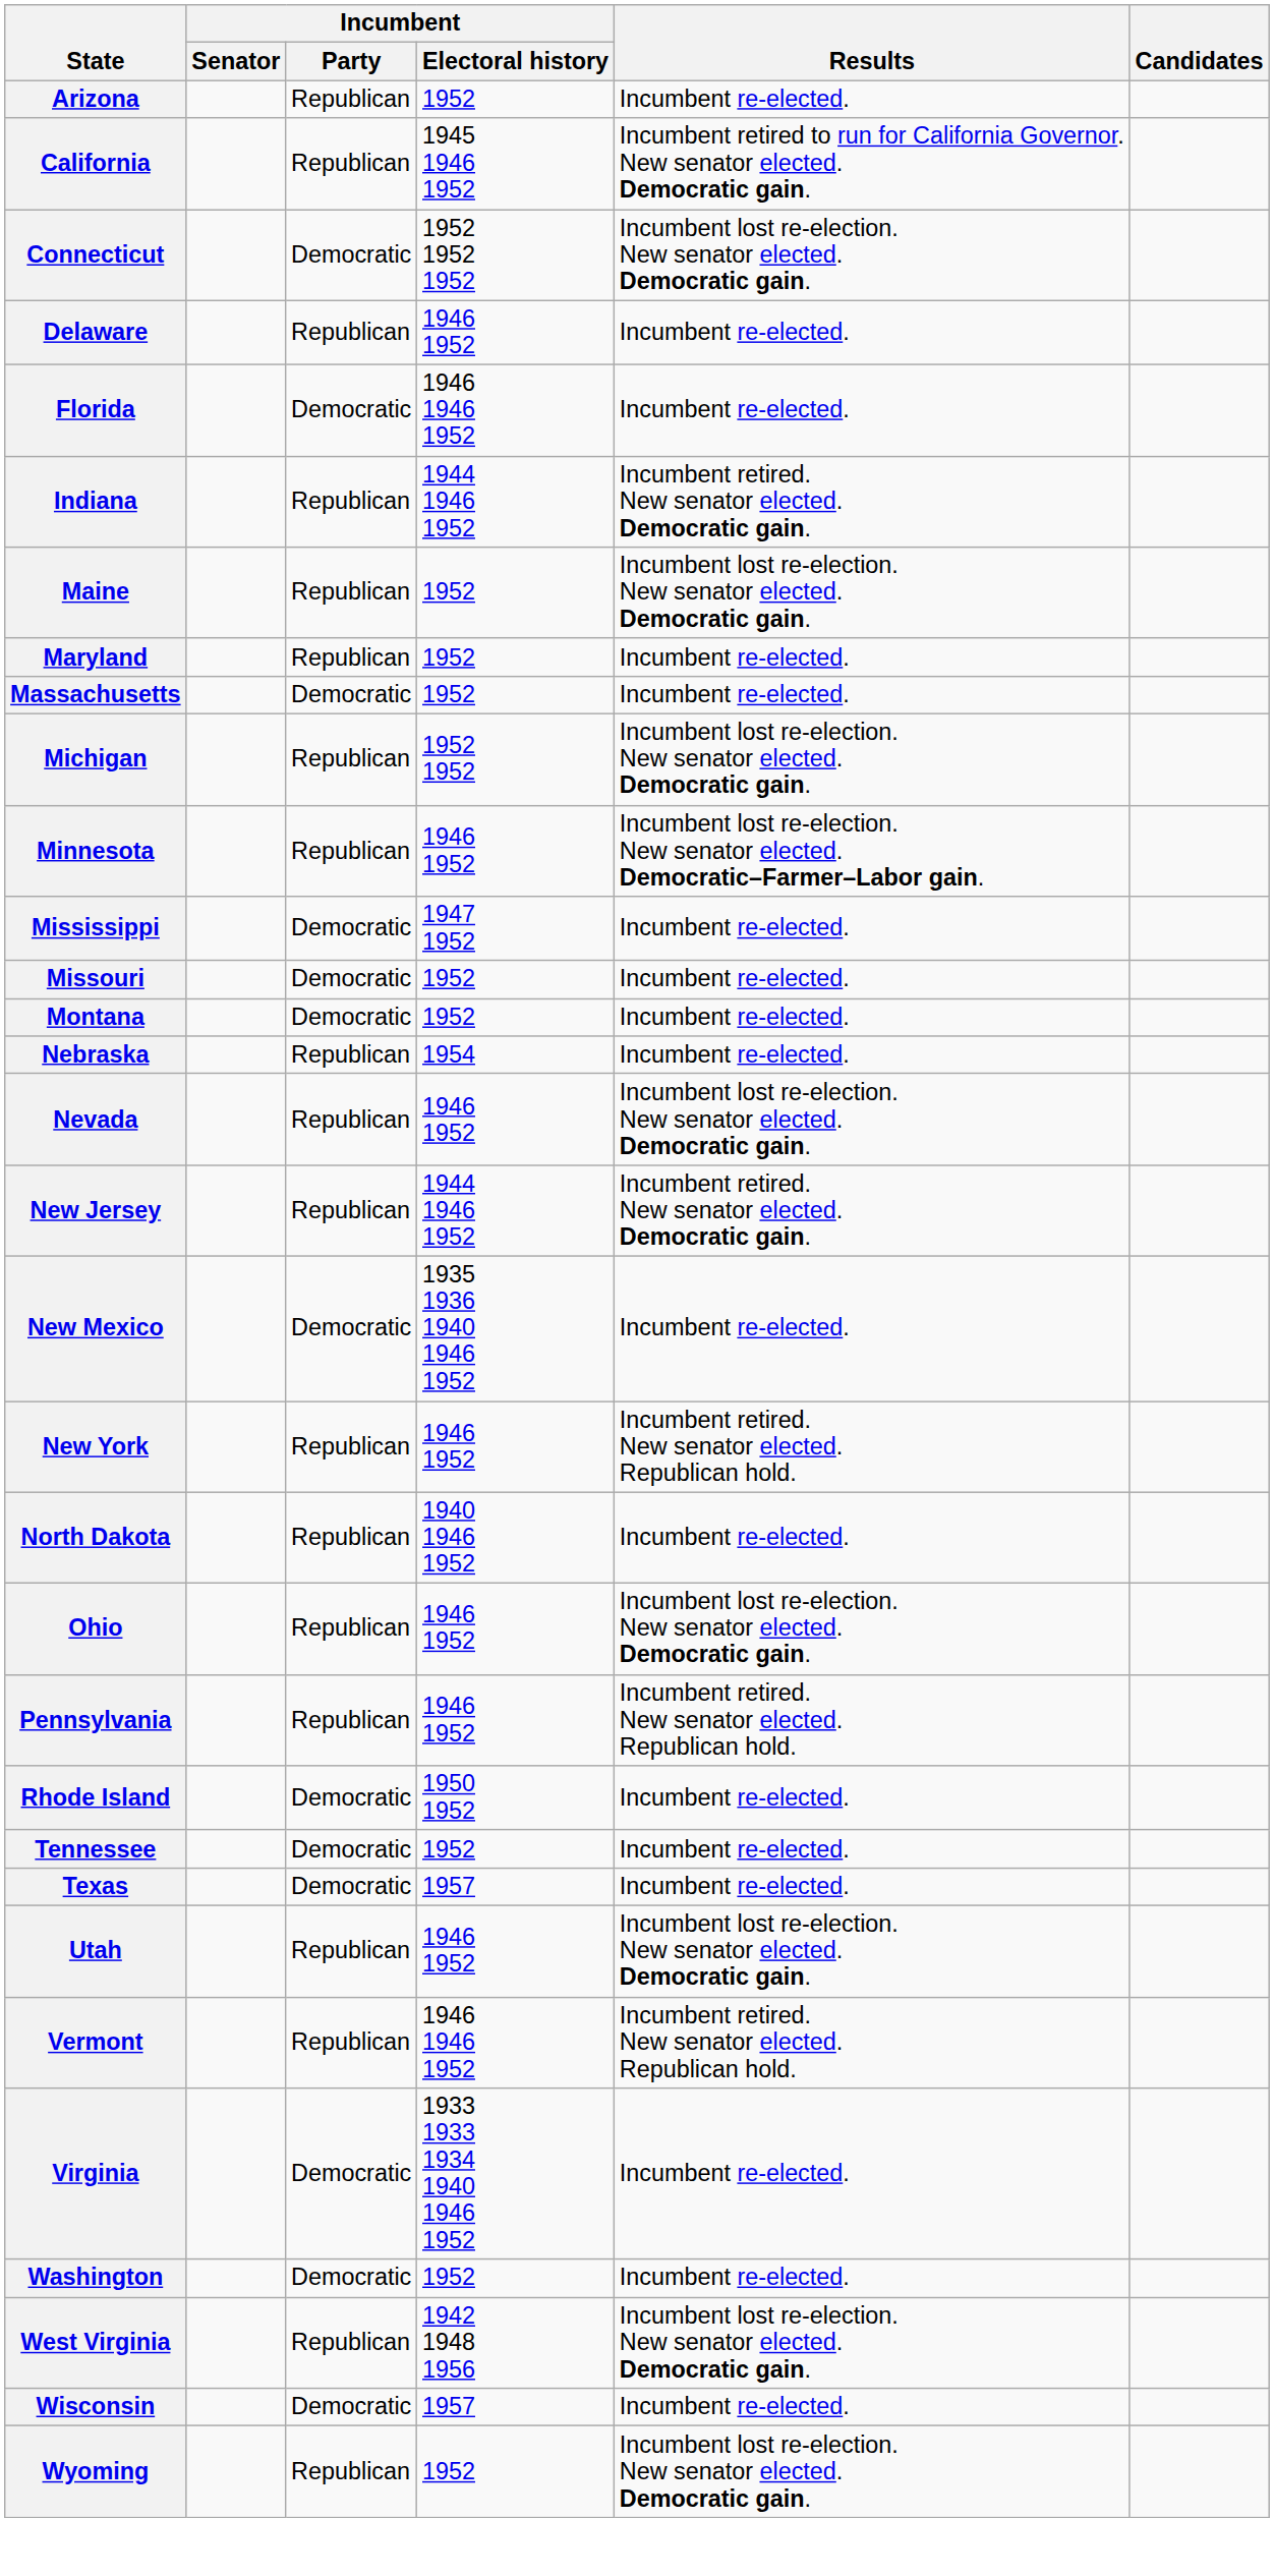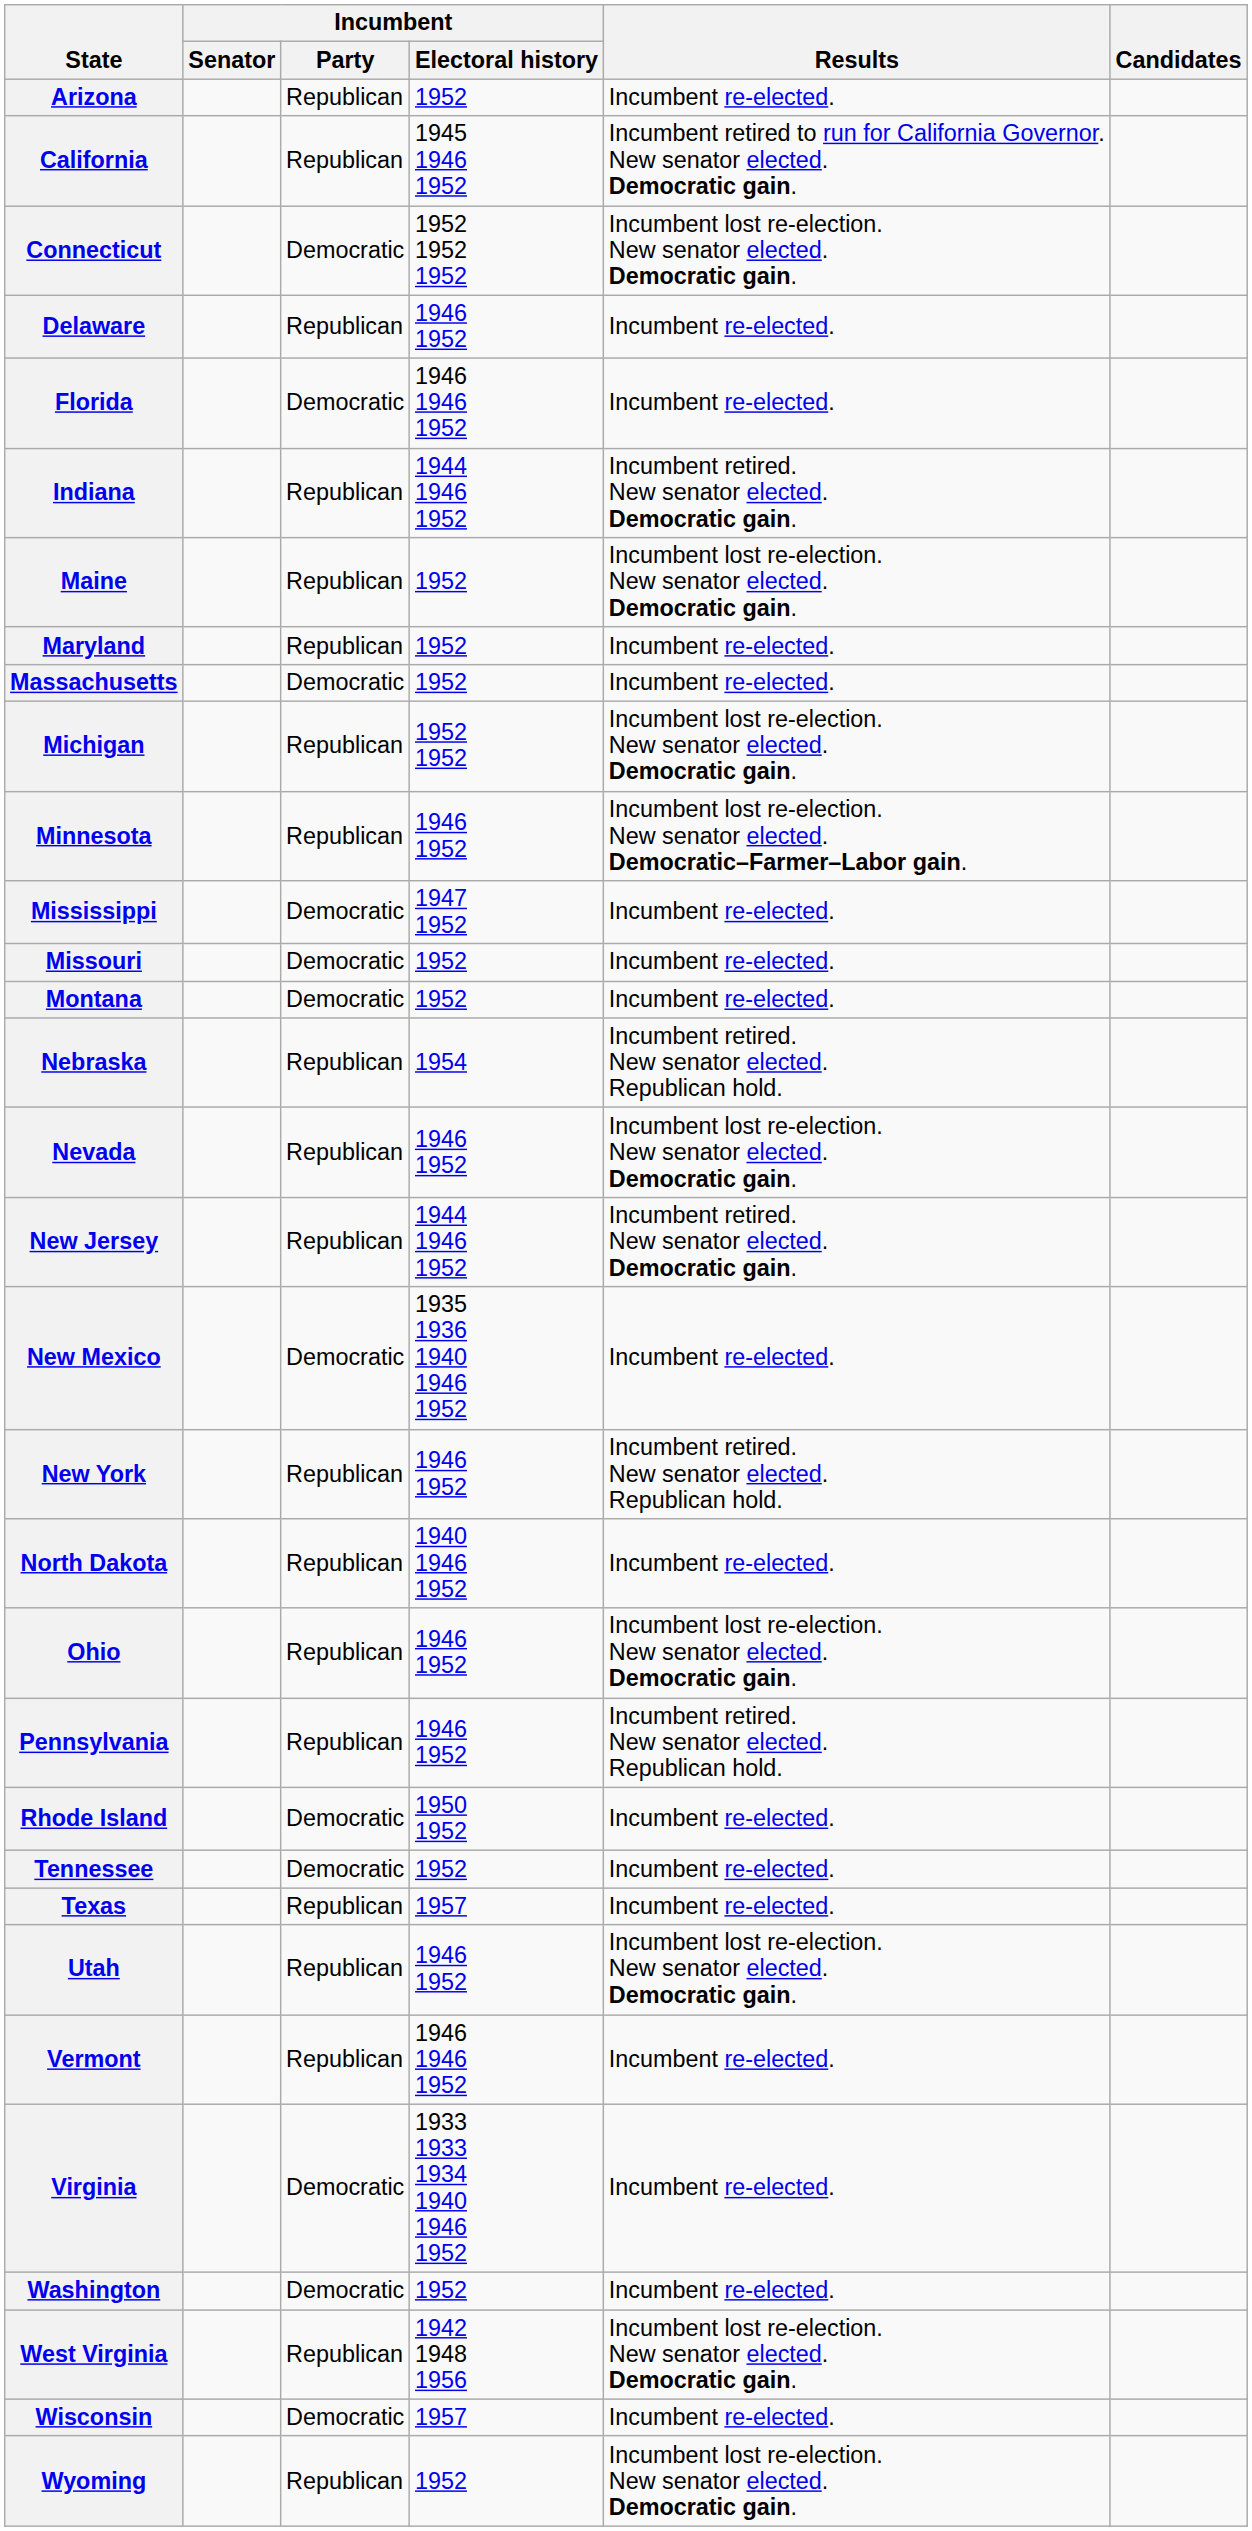 <table class="wikitable sortable">
 <tr valign=bottom>
 <th rowspan=2>State</th>
 <th colspan=3>Incumbent</th>
 <th rowspan=2>Results</th>
 <th rowspan=2>Candidates</th>
 </tr>
 <tr>
 <th>Senator</th>
 <th>Party</th>
 <th>Electoral history</th>
 </tr>
 <tr>
 <th><a href='#'>Arizona</a></th>
 <td></td>
 <td>Republican</td>
 <td nowrap><a href='#'>1952</a></td>
 <td>Incumbent <a href='#'>re-elected</a>.</td>
 <td nowrap></td>
 </tr>
 <tr>
 <th><a href='#'>California</a></th>
 <td></td>
 <td>Republican</td>
 <td nowrap>1945 <br><a href='#'>1946 </a><br><a href='#'>1952</a></td>
 <td>Incumbent retired to <a href='#'>run for California Governor</a>.<br>New senator <a href='#'>elected</a>.<br><strong>Democratic gain</strong>.</td>
 <td nowrap></td>
 </tr>
 <tr>
 <th><a href='#'>Connecticut</a></th>
 <td></td>
 <td>Democratic</td>
 <td nowrap>1952 <br>1952 <br><a href='#'>1952</a></td>
 <td>Incumbent lost re-election.<br>New senator <a href='#'>elected</a>.<br><strong>Democratic gain</strong>.</td>
 <td nowrap></td>
 </tr>
 <tr>
 <th><a href='#'>Delaware</a></th>
 <td></td>
 <td>Republican</td>
 <td nowrap><a href='#'>1946</a><br><a href='#'>1952</a></td>
 <td>Incumbent <a href='#'>re-elected</a>.</td>
 <td nowrap></td>
 </tr>
 <tr>
 <th><a href='#'>Florida</a></th>
 <td></td>
 <td>Democratic</td>
 <td nowrap>1946 <br><a href='#'>1946</a><br><a href='#'>1952</a></td>
 <td>Incumbent <a href='#'>re-elected</a>.</td>
 <td nowrap></td>
 </tr>
 <tr>
 <th><a href='#'>Indiana</a></th>
 <td></td>
 <td>Republican</td>
 <td nowrap><a href='#'>1944 </a><br><a href='#'>1946</a><br><a href='#'>1952</a></td>
 <td>Incumbent retired.<br>New senator <a href='#'>elected</a>.<br><strong>Democratic gain</strong>.</td>
 <td nowrap></td>
 </tr>
 <tr>
 <th><a href='#'>Maine</a></th>
 <td></td>
 <td>Republican</td>
 <td nowrap><a href='#'>1952</a></td>
 <td>Incumbent lost re-election.<br>New senator <a href='#'>elected</a>.<br><strong>Democratic gain</strong>.</td>
 <td nowrap></td>
 </tr>
 <tr>
 <th><a href='#'>Maryland</a></th>
 <td></td>
 <td>Republican</td>
 <td nowrap><a href='#'>1952</a></td>
 <td>Incumbent <a href='#'>re-elected</a>.</td>
 <td nowrap></td>
 </tr>
 <tr>
 <th><a href='#'>Massachusetts</a></th>
 <td></td>
 <td>Democratic</td>
 <td nowrap><a href='#'>1952</a></td>
 <td>Incumbent <a href='#'>re-elected</a>.</td>
 <td nowrap></td>
 </tr>
 <tr>
 <th><a href='#'>Michigan</a></th>
 <td></td>
 <td>Republican</td>
 <td nowrap><a href='#'>1952 </a><br><a href='#'>1952</a></td>
 <td>Incumbent lost re-election.<br>New senator <a href='#'>elected</a>.<br><strong>Democratic gain</strong>.</td>
 <td nowrap></td>
 </tr>
 <tr>
 <th><a href='#'>Minnesota</a></th>
 <td></td>
 <td>Republican</td>
 <td nowrap><a href='#'>1946</a><br><a href='#'>1952</a></td>
 <td>Incumbent lost re-election.<br>New senator <a href='#'>elected</a>.<br><strong>Democratic–Farmer–Labor gain</strong>.</td>
 <td nowrap></td>
 </tr>
 <tr>
 <th><a href='#'>Mississippi</a></th>
 <td></td>
 <td>Democratic</td>
 <td nowrap><a href='#'>1947 </a><br><a href='#'>1952</a></td>
 <td>Incumbent <a href='#'>re-elected</a>.</td>
 <td nowrap></td>
 </tr>
 <tr>
 <th><a href='#'>Missouri</a></th>
 <td></td>
 <td>Democratic</td>
 <td nowrap><a href='#'>1952</a></td>
 <td>Incumbent <a href='#'>re-elected</a>.</td>
 <td nowrap></td>
 </tr>
 <tr>
 <th><a href='#'>Montana</a></th>
 <td></td>
 <td>Democratic</td>
 <td nowrap><a href='#'>1952</a></td>
 <td>Incumbent <a href='#'>re-elected</a>.</td>
 <td nowrap></td>
 </tr>
 <tr>
 <th><a href='#'>Nebraska</a></th>
 <td></td>
 <td>Republican</td>
 <td nowrap><a href='#'>1954 </a></td>
-<td>Incumbent <a href='#'>re-elected</a>.</td>
+<td>Incumbent retired.<br>New senator <a href='#'>elected</a>.<br>Republican hold.</td>
 <td nowrap></td>
 </tr>
 <tr>
 <th><a href='#'>Nevada</a></th>
 <td></td>
 <td>Republican</td>
 <td nowrap><a href='#'>1946</a><br><a href='#'>1952</a></td>
 <td>Incumbent lost re-election.<br>New senator <a href='#'>elected</a>.<br><strong>Democratic gain</strong>.</td>
 <td nowrap></td>
 </tr>
 <tr>
 <th><a href='#'>New Jersey</a></th>
 <td></td>
 <td>Republican</td>
 <td nowrap><a href='#'>1944 </a><br><a href='#'>1946</a><br><a href='#'>1952</a></td>
 <td>Incumbent retired.<br>New senator <a href='#'>elected</a>.<br><strong>Democratic gain</strong>.</td>
 <td nowrap></td>
 </tr>
 <tr>
 <th><a href='#'>New Mexico</a></th>
 <td></td>
 <td>Democratic</td>
 <td nowrap>1935 <br><a href='#'>1936 </a><br><a href='#'>1940</a><br><a href='#'>1946</a><br><a href='#'>1952</a></td>
 <td>Incumbent <a href='#'>re-elected</a>.</td>
 <td nowrap></td>
 </tr>
 <tr>
 <th><a href='#'>New York</a></th>
 <td></td>
 <td>Republican</td>
 <td nowrap><a href='#'>1946</a><br><a href='#'>1952</a></td>
 <td>Incumbent retired.<br>New senator <a href='#'>elected</a>.<br>Republican hold.</td>
 <td nowrap></td>
 </tr>
 <tr>
 <th><a href='#'>North Dakota</a></th>
 <td></td>
 <td>Republican</td>
 <td nowrap><a href='#'>1940</a><br><a href='#'>1946</a><br><a href='#'>1952</a></td>
 <td>Incumbent <a href='#'>re-elected</a>.</td>
 <td nowrap></td>
 </tr>
 <tr>
 <th><a href='#'>Ohio</a></th>
 <td></td>
 <td>Republican</td>
 <td nowrap><a href='#'>1946</a><br><a href='#'>1952</a></td>
 <td>Incumbent lost re-election.<br>New senator <a href='#'>elected</a>.<br><strong>Democratic gain</strong>.</td>
 <td nowrap></td>
 </tr>
 <tr>
 <th><a href='#'>Pennsylvania</a></th>
 <td></td>
 <td>Republican</td>
 <td nowrap><a href='#'>1946</a><br><a href='#'>1952</a></td>
 <td>Incumbent retired.<br>New senator <a href='#'>elected</a>.<br>Republican hold.</td>
 <td nowrap></td>
 </tr>
 <tr>
 <th><a href='#'>Rhode Island</a></th>
 <td></td>
 <td>Democratic</td>
 <td nowrap><a href='#'>1950 </a><br><a href='#'>1952</a></td>
 <td>Incumbent <a href='#'>re-elected</a>.</td>
 <td nowrap></td>
 </tr>
 <tr>
 <th><a href='#'>Tennessee</a></th>
 <td></td>
 <td>Democratic</td>
 <td nowrap><a href='#'>1952</a></td>
 <td>Incumbent <a href='#'>re-elected</a>.</td>
 <td nowrap></td>
 </tr>
 <tr>
 <th><a href='#'>Texas</a></th>
 <td></td>
-<td>Democratic</td>
+<td>Republican</td>
 <td nowrap><a href='#'>1957 </a></td>
 <td>Incumbent <a href='#'>re-elected</a>.</td>
 <td nowrap></td>
 </tr>
 <tr>
 <th><a href='#'>Utah</a></th>
 <td></td>
 <td>Republican</td>
 <td nowrap><a href='#'>1946</a><br><a href='#'>1952</a></td>
 <td>Incumbent lost re-election.<br>New senator <a href='#'>elected</a>.<br><strong>Democratic gain</strong>.</td>
 <td nowrap></td>
 </tr>
 <tr>
 <th><a href='#'>Vermont</a></th>
 <td></td>
 <td>Republican</td>
 <td nowrap>1946 <br><a href='#'>1946 </a><br><a href='#'>1952</a></td>
-<td>Incumbent retired.<br>New senator <a href='#'>elected</a>.<br>Republican hold.</td>
+<td>Incumbent <a href='#'>re-elected</a>.</td>
 <td nowrap></td>
 </tr>
 <tr>
 <th><a href='#'>Virginia</a></th>
 <td></td>
 <td>Democratic</td>
 <td nowrap>1933 <br><a href='#'>1933 </a><br><a href='#'>1934</a><br><a href='#'>1940</a><br><a href='#'>1946</a><br><a href='#'>1952</a></td>
 <td>Incumbent <a href='#'>re-elected</a>.</td>
 <td nowrap></td>
 </tr>
 <tr>
 <th><a href='#'>Washington</a></th>
 <td></td>
 <td>Democratic</td>
 <td nowrap><a href='#'>1952</a></td>
 <td>Incumbent <a href='#'>re-elected</a>.</td>
 <td nowrap></td>
 </tr>
 <tr>
 <th><a href='#'>West Virginia</a></th>
 <td></td>
 <td>Republican</td>
 <td nowrap><a href='#'>1942</a><br>1948 <br><a href='#'>1956 </a></td>
 <td>Incumbent lost re-election.<br>New senator <a href='#'>elected</a>.<br><strong>Democratic gain</strong>.</td>
 <td nowrap></td>
 </tr>
 <tr>
 <th><a href='#'>Wisconsin</a></th>
 <td></td>
 <td>Democratic</td>
 <td nowrap><a href='#'>1957 </a></td>
 <td>Incumbent <a href='#'>re-elected</a>.</td>
 <td nowrap></td>
 </tr>
 <tr>
 <th><a href='#'>Wyoming</a></th>
 <td></td>
 <td>Republican</td>
 <td nowrap><a href='#'>1952</a></td>
 <td>Incumbent lost re-election.<br>New senator <a href='#'>elected</a>.<br><strong>Democratic gain</strong>.</td>
 <td nowrap></td>
 </tr>
 </table>
